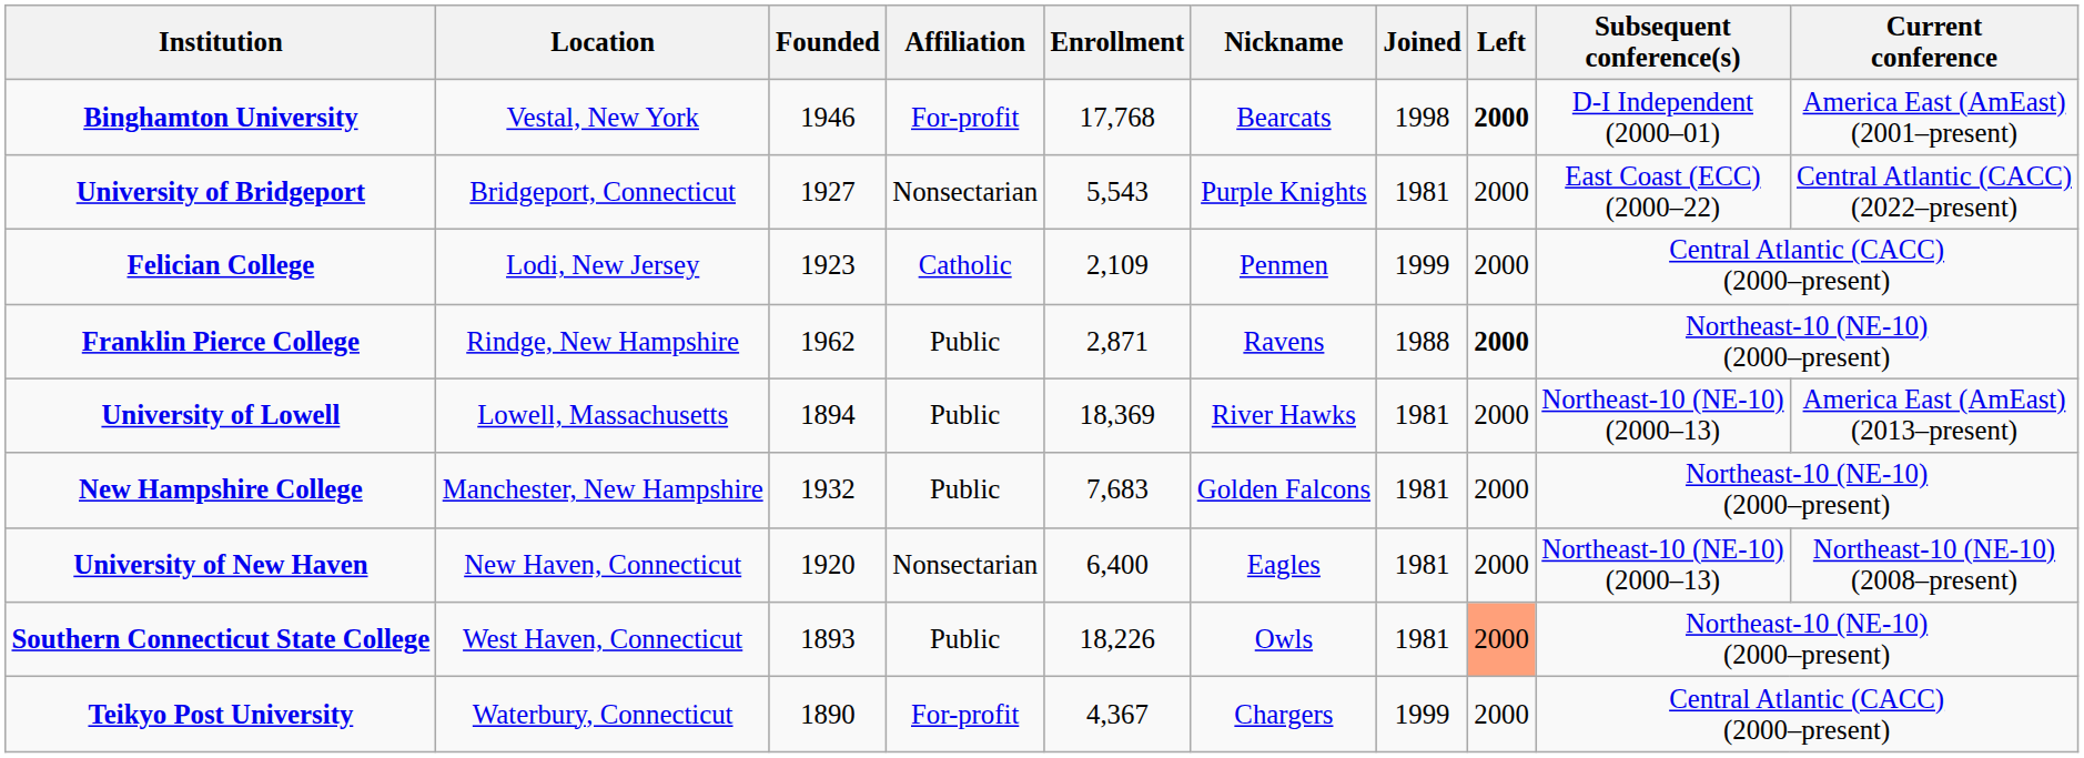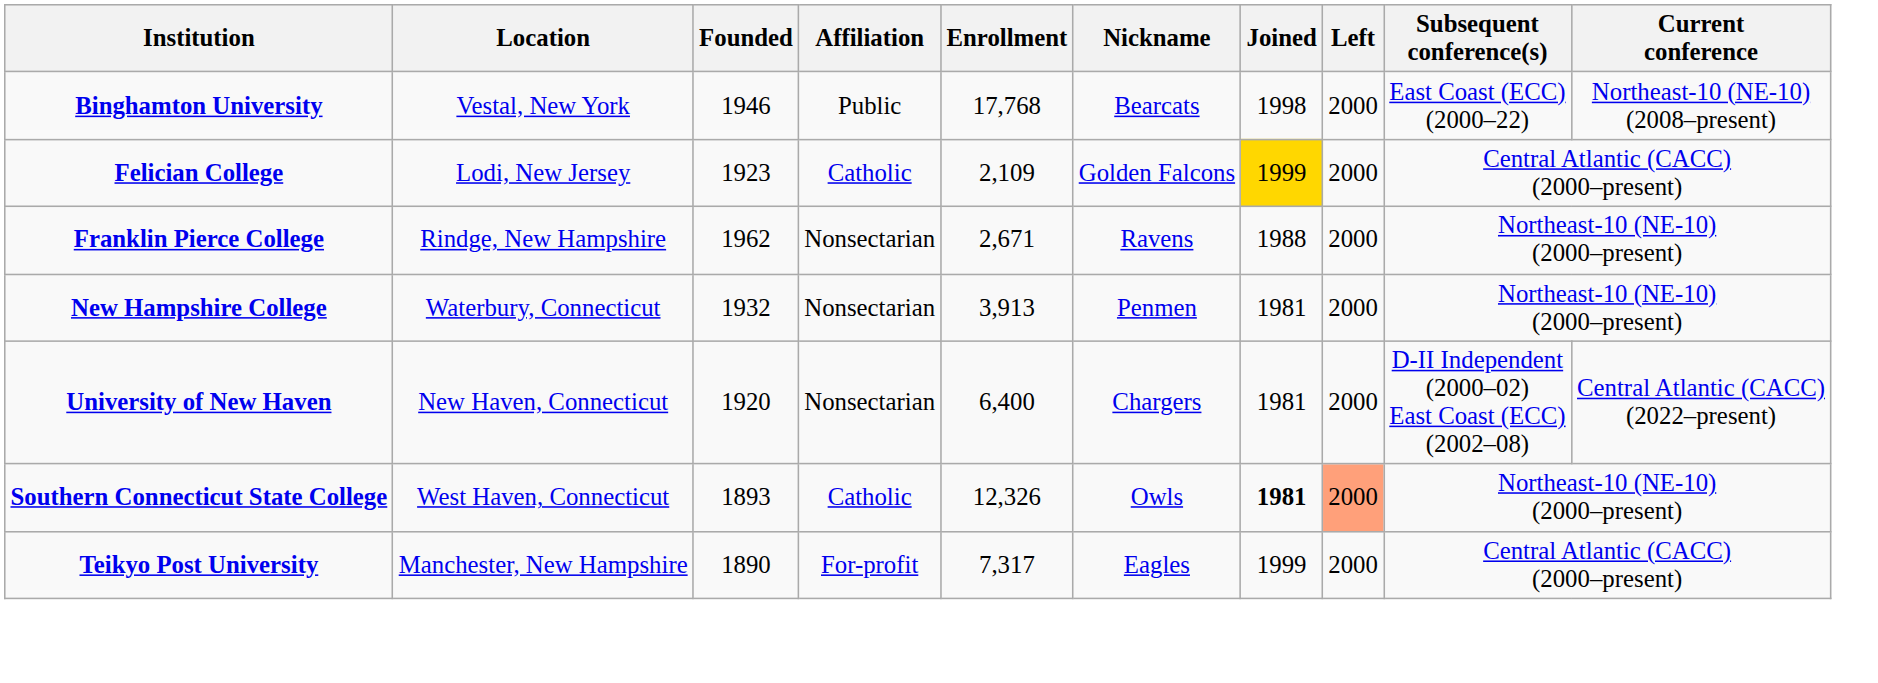 <table class="wikitable sortable" style="text-align:center;">
 <tr>
 <th>Institution</th>
 <th>Location</th>
 <th>Founded</th>
 <th>Affiliation</th>
 <th>Enrollment</th>
 <th>Nickname</th>
 <th>Joined</th>
 <th>Left</th>
 <th>Subsequent<br>conference(s)</th>
 <th>Current<br>conference</th>
 </tr>
 <tr>
 <td><strong><a href='#'>Binghamton University</a></strong></td>
 <td><a href='#'>Vestal, New York</a></td>
 <td>1946</td>
-<td><a href='#'>For-profit</a></td>
+<td>Public</td>
 <td>17,768</td>
 <td><a href='#'>Bearcats</a></td>
 <td>1998</td>
-<td><strong>2000</strong></td>
-<td><a href='#'>D-I Independent</a><br>(2000–01)</td>
-<td><a href='#'>America East (AmEast)</a><br>(2001–present)</td>
-</tr>
-<tr>
-<td><strong><a href='#'>University of Bridgeport</a></strong></td>
-<td><a href='#'>Bridgeport, Connecticut</a></td>
-<td>1927</td>
-<td>Nonsectarian</td>
-<td>5,543</td>
-<td><a href='#'>Purple Knights</a></td>
-<td>1981</td>
 <td>2000</td>
 <td><a href='#'>East Coast (ECC)</a><br>(2000–22)</td>
-<td><a href='#'>Central Atlantic (CACC)</a><br>(2022–present)</td>
+<td><a href='#'>Northeast-10 (NE-10)</a><br>(2008–present)</td>
 </tr>
 <tr>
 <td><strong><a href='#'>Felician College</a></strong></td>
 <td><a href='#'>Lodi, New Jersey</a></td>
 <td>1923</td>
 <td><a href='#'>Catholic</a><br></td>
 <td>2,109</td>
-<td><a href='#'>Penmen</a></td>
-<td>1999</td>
+<td><a href='#'>Golden Falcons</a></td>
+<td style="background: gold;">1999</td>
 <td>2000</td>
 <td colspan=2><a href='#'>Central Atlantic (CACC)</a><br>(2000–present)</td>
 </tr>
 <tr>
 <td><strong><a href='#'>Franklin Pierce College</a></strong></td>
 <td><a href='#'>Rindge, New Hampshire</a></td>
 <td>1962</td>
-<td>Public</td>
-<td>2,871</td>
+<td>Nonsectarian</td>
+<td>2,671</td>
 <td><a href='#'>Ravens</a></td>
 <td>1988</td>
-<td><strong>2000</strong></td>
+<td>2000</td>
 <td colspan=2><a href='#'>Northeast-10 (NE-10)</a><br>(2000–present)</td>
 </tr>
 <tr>
-<td><strong><a href='#'>University of Lowell</a></strong></td>
-<td><a href='#'>Lowell, Massachusetts</a></td>
-<td>1894</td>
-<td>Public</td>
-<td>18,369</td>
-<td><a href='#'>River Hawks</a></td>
-<td>1981</td>
-<td>2000</td>
-<td><a href='#'>Northeast-10 (NE-10)</a><br>(2000–13)</td>
-<td><a href='#'>America East (AmEast)</a><br>(2013–present)</td>
-</tr>
-<tr>
 <td><strong><a href='#'>New Hampshire College</a></strong></td>
-<td><a href='#'>Manchester, New Hampshire</a></td>
+<td><a href='#'>Waterbury, Connecticut</a></td>
 <td>1932</td>
-<td>Public</td>
-<td>7,683</td>
-<td><a href='#'>Golden Falcons</a></td>
+<td>Nonsectarian</td>
+<td>3,913</td>
+<td><a href='#'>Penmen</a></td>
 <td>1981</td>
 <td>2000</td>
 <td colspan=2><a href='#'>Northeast-10 (NE-10)</a><br>(2000–present)</td>
 </tr>
 <tr>
 <td><strong><a href='#'>University of New Haven</a></strong></td>
 <td><a href='#'>New Haven, Connecticut</a></td>
 <td>1920</td>
 <td>Nonsectarian</td>
 <td>6,400</td>
-<td><a href='#'>Eagles</a></td>
+<td><a href='#'>Chargers</a></td>
 <td>1981</td>
 <td>2000</td>
-<td><a href='#'>Northeast-10 (NE-10)</a><br>(2000–13)</td>
-<td><a href='#'>Northeast-10 (NE-10)</a><br>(2008–present)</td>
+<td><a href='#'>D-II Independent</a><br>(2000–02)<br><a href='#'>East Coast (ECC)</a><br>(2002–08)</td>
+<td><a href='#'>Central Atlantic (CACC)</a><br>(2022–present)</td>
 </tr>
 <tr>
 <td><strong><a href='#'>Southern Connecticut State College</a></strong></td>
 <td><a href='#'>West Haven, Connecticut</a></td>
 <td>1893</td>
-<td>Public</td>
-<td>18,226</td>
+<td><a href='#'>Catholic</a><br></td>
+<td>12,326</td>
 <td><a href='#'>Owls</a></td>
-<td>1981</td>
+<td><strong>1981</strong></td>
 <td style="background: lightsalmon;">2000</td>
 <td colspan=2><a href='#'>Northeast-10 (NE-10)</a><br>(2000–present)</td>
 </tr>
 <tr>
 <td><strong><a href='#'>Teikyo Post University</a></strong></td>
-<td><a href='#'>Waterbury, Connecticut</a></td>
+<td><a href='#'>Manchester, New Hampshire</a></td>
 <td>1890</td>
 <td><a href='#'>For-profit</a></td>
-<td>4,367</td>
-<td><a href='#'>Chargers</a></td>
+<td>7,317</td>
+<td><a href='#'>Eagles</a></td>
 <td>1999</td>
 <td>2000</td>
 <td colspan=2><a href='#'>Central Atlantic (CACC)</a><br>(2000–present)</td>
 </tr>
 </table>
